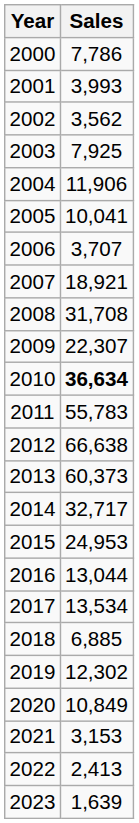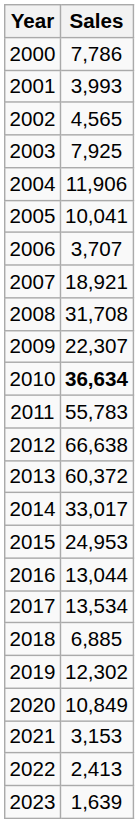 <table class="wikitable" style="font-size:90%; text-align:center">
 <tr>
 <th>Year</th>
 <th>Sales</th>
 </tr>
 <tr>
 <td>2000</td>
 <td>7,786</td>
 </tr>
 <tr>
 <td>2001</td>
 <td>3,993</td>
 </tr>
 <tr>
 <td>2002</td>
-<td>3,562</td>
+<td>4,565</td>
 </tr>
 <tr>
 <td>2003</td>
 <td>7,925</td>
 </tr>
 <tr>
 <td>2004</td>
 <td>11,906</td>
 </tr>
 <tr>
 <td>2005</td>
 <td>10,041</td>
 </tr>
 <tr>
 <td>2006</td>
 <td>3,707</td>
 </tr>
 <tr>
 <td>2007</td>
 <td>18,921</td>
 </tr>
 <tr>
 <td>2008</td>
 <td>31,708</td>
 </tr>
 <tr>
 <td>2009</td>
 <td>22,307</td>
 </tr>
 <tr>
 <td>2010</td>
 <td><strong>36,634</strong></td>
 </tr>
 <tr>
 <td>2011</td>
 <td>55,783</td>
 </tr>
 <tr>
 <td>2012</td>
 <td>66,638</td>
 </tr>
 <tr>
 <td>2013</td>
-<td>60,373</td>
+<td>60,372</td>
 </tr>
 <tr>
 <td>2014</td>
-<td>32,717</td>
+<td>33,017</td>
 </tr>
 <tr>
 <td>2015</td>
 <td>24,953</td>
 </tr>
 <tr>
 <td>2016</td>
 <td>13,044</td>
 </tr>
 <tr>
 <td>2017</td>
 <td>13,534</td>
 </tr>
 <tr>
 <td>2018</td>
 <td>6,885</td>
 </tr>
 <tr>
 <td>2019</td>
 <td>12,302</td>
 </tr>
 <tr>
 <td>2020</td>
 <td>10,849</td>
 </tr>
 <tr>
 <td>2021</td>
 <td>3,153</td>
 </tr>
 <tr>
 <td>2022</td>
 <td>2,413</td>
 </tr>
 <tr>
 <td>2023</td>
 <td>1,639</td>
 </tr>
 </table>
